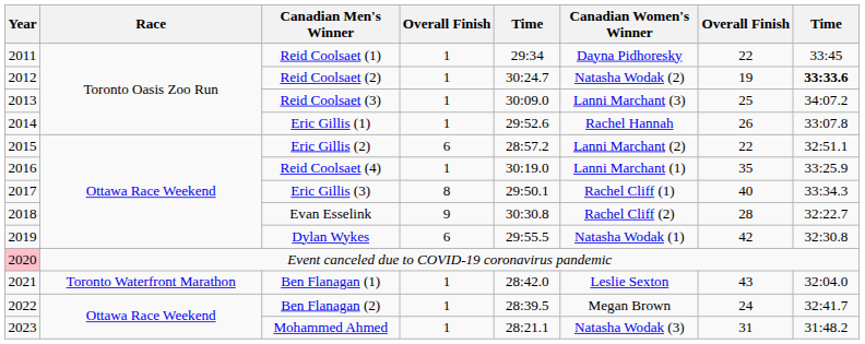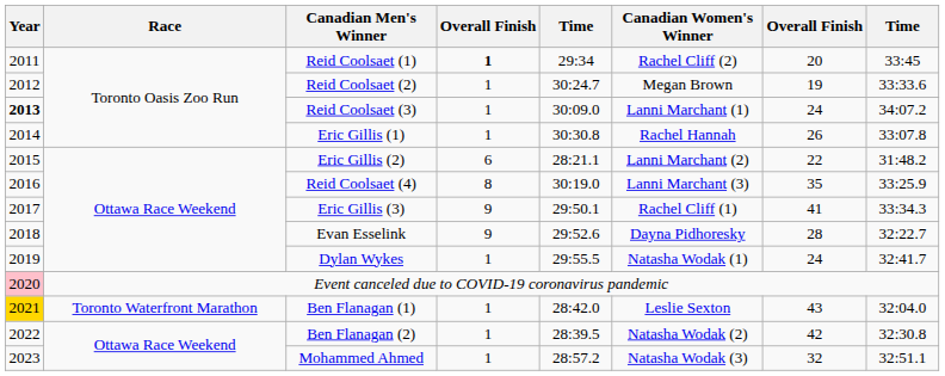 <table class="wikitable sortable" style="text-align:center">
 <tr>
 <th>Year</th>
 <th style="width: 180pt;">Race</th>
 <th style="width: 110pt;">Canadian Men's Winner</th>
 <th>Overall Finish</th>
 <th style="width: 50pt;">Time</th>
 <th style="width: 110pt;">Canadian Women's Winner</th>
 <th>Overall Finish</th>
 <th style="width: 50pt;">Time</th>
 </tr>
 <tr>
 <td>2011</td>
 <td rowspan=4> Toronto Oasis Zoo Run </td>
 <td> <a href='#'>Reid Coolsaet</a> (1)</td>
-<td>1</td>
+<td><strong>1</strong></td>
 <td>29:34 </td>
-<td> <a href='#'>Dayna Pidhoresky</a></td>
-<td>22</td>
+<td> <a href='#'>Rachel Cliff</a> (2)</td>
+<td>20</td>
 <td>33:45 </td>
 </tr>
 <tr>
 <td>2012</td>
 <td> <a href='#'>Reid Coolsaet</a> (2)</td>
 <td>1</td>
 <td>30:24.7 </td>
-<td> <a href='#'>Natasha Wodak</a> (2)</td>
+<td> Megan Brown</td>
 <td>19</td>
-<td><strong>33:33.6 </strong></td>
+<td>33:33.6 </td>
 </tr>
 <tr>
-<td>2013</td>
+<td><strong>2013</strong></td>
 <td> <a href='#'>Reid Coolsaet</a> (3)</td>
 <td>1</td>
 <td>30:09.0 </td>
-<td> <a href='#'>Lanni Marchant</a> (3)</td>
-<td>25</td>
+<td> <a href='#'>Lanni Marchant</a> (1)</td>
+<td>24</td>
 <td>34:07.2  </td>
 </tr>
 <tr>
 <td>2014</td>
 <td> <a href='#'>Eric Gillis</a> (1)</td>
 <td>1</td>
-<td>29:52.6 </td>
+<td>30:30.8 </td>
 <td> <a href='#'>Rachel Hannah</a></td>
 <td>26</td>
 <td>33:07.8 </td>
 </tr>
 <tr>
 <td>2015</td>
 <td rowspan = 5> <a href='#'>Ottawa Race Weekend</a></td>
 <td> <a href='#'>Eric Gillis</a> (2)</td>
 <td>6</td>
-<td>28:57.2 </td>
+<td>28:21.1</td>
 <td> <a href='#'>Lanni Marchant</a> (2)</td>
 <td>22</td>
-<td>32:51.1</td>
+<td>31:48.2 </td>
 </tr>
 <tr>
 <td>2016</td>
 <td> <a href='#'>Reid Coolsaet</a> (4)</td>
-<td>1</td>
+<td>8</td>
 <td>30:19.0 </td>
-<td> <a href='#'>Lanni Marchant</a> (1)</td>
+<td> <a href='#'>Lanni Marchant</a> (3)</td>
 <td>35</td>
 <td>33:25.9 </td>
 </tr>
 <tr>
 <td>2017</td>
 <td> <a href='#'>Eric Gillis</a> (3)</td>
-<td>8</td>
+<td>9</td>
 <td>29:50.1 </td>
 <td> <a href='#'>Rachel Cliff</a> (1)</td>
-<td>40</td>
+<td>41</td>
 <td>33:34.3 </td>
 </tr>
 <tr>
 <td>2018</td>
 <td> Evan Esselink</td>
 <td>9</td>
-<td>30:30.8 </td>
-<td> <a href='#'>Rachel Cliff</a> (2)</td>
+<td>29:52.6 </td>
+<td> <a href='#'>Dayna Pidhoresky</a></td>
 <td>28</td>
 <td>32:22.7 </td>
 </tr>
 <tr>
 <td>2019</td>
 <td> <a href='#'>Dylan Wykes</a></td>
-<td>6</td>
+<td>1</td>
 <td>29:55.5 </td>
 <td> <a href='#'>Natasha Wodak</a> (1)</td>
-<td>42</td>
-<td>32:30.8 </td>
+<td>24</td>
+<td>32:41.7</td>
 </tr>
 <tr>
 <td style="background: pink;">2020</td>
 <td colspan="7" rowspan="1" align="center"><em>Event canceled due to COVID-19 coronavirus pandemic</em></td>
 </tr>
 <tr>
-<td>2021</td>
+<td style="background: gold;">2021</td>
 <td rowspan = 1> <a href='#'>Toronto Waterfront Marathon</a></td>
 <td> <a href='#'>Ben Flanagan</a> (1)</td>
 <td>1</td>
 <td>28:42.0</td>
 <td> <a href='#'>Leslie Sexton</a></td>
 <td>43</td>
 <td>32:04.0</td>
 </tr>
 <tr>
 <td>2022</td>
 <td rowspan = 2> <a href='#'>Ottawa Race Weekend</a></td>
 <td> <a href='#'>Ben Flanagan</a> (2)</td>
 <td>1</td>
 <td>28:39.5</td>
-<td> Megan Brown</td>
-<td>24</td>
-<td>32:41.7</td>
+<td> <a href='#'>Natasha Wodak</a> (2)</td>
+<td>42</td>
+<td>32:30.8 </td>
 </tr>
 <tr>
 <td>2023</td>
 <td> <a href='#'>Mohammed Ahmed</a></td>
 <td>1</td>
-<td>28:21.1</td>
+<td>28:57.2 </td>
 <td> <a href='#'>Natasha Wodak</a> (3)</td>
-<td>31</td>
-<td>31:48.2 </td>
+<td>32</td>
+<td>32:51.1</td>
 </tr>
 </table>
